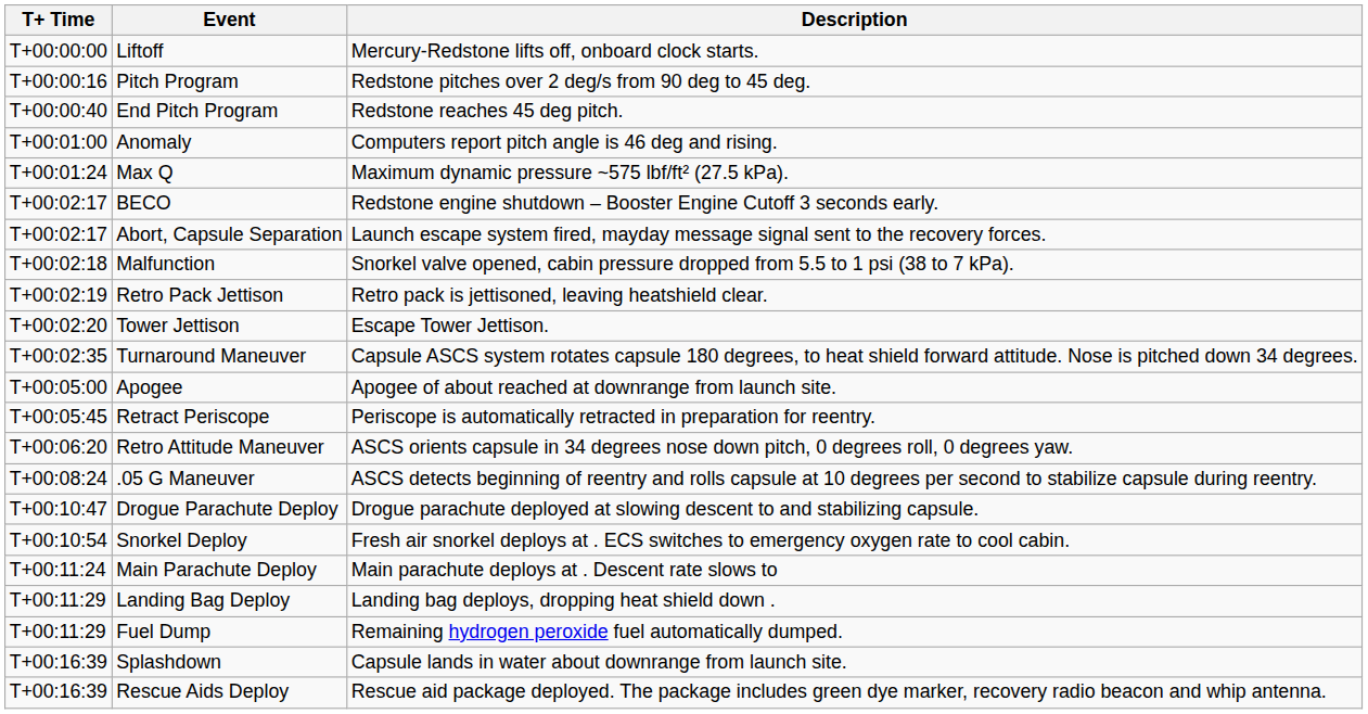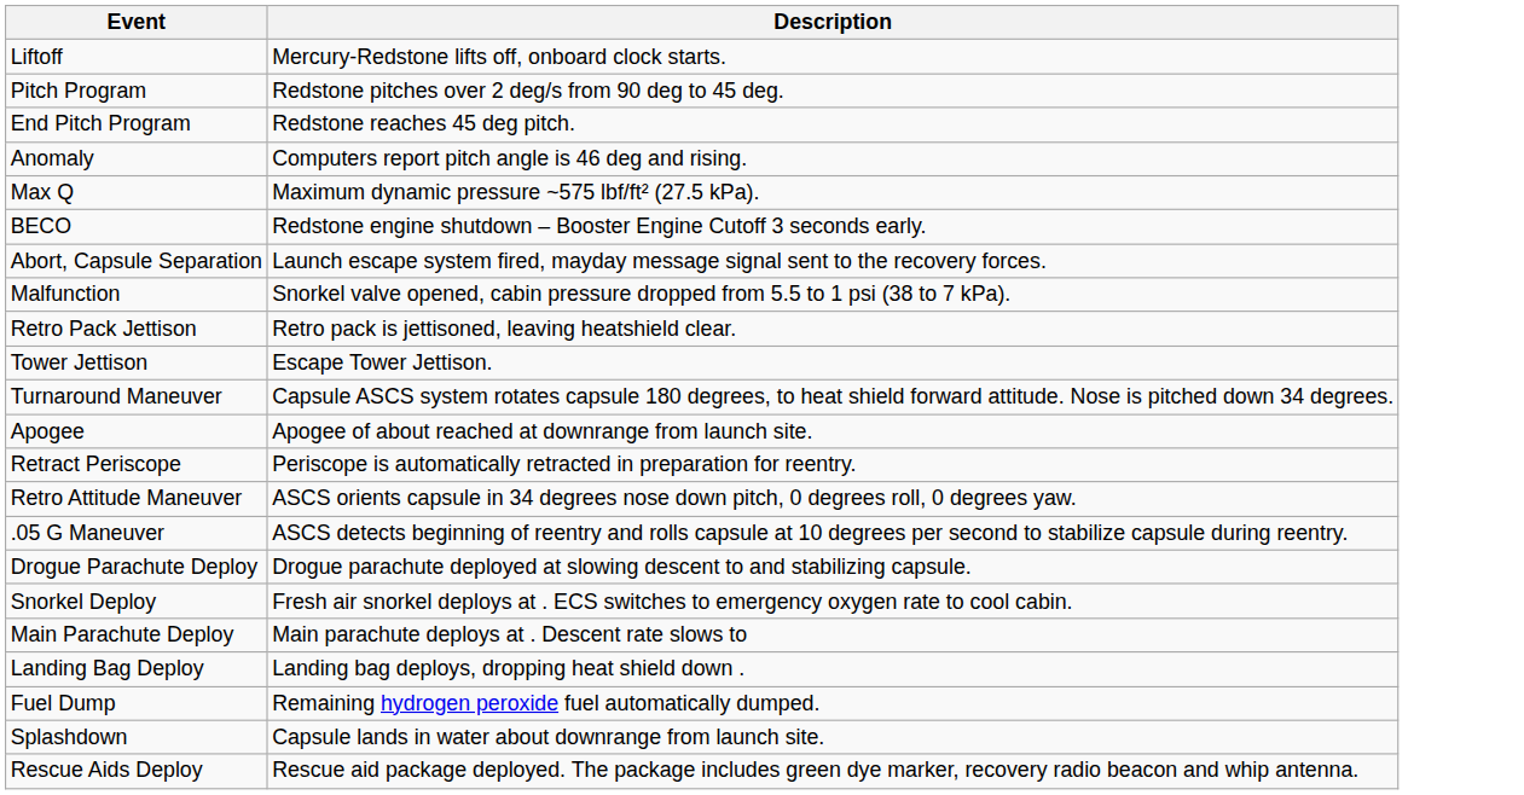 <table class="wikitable">
 <tr>
-<th>T+ Time</th>
 <th>Event</th>
 <th>Description</th>
 </tr>
 <tr>
-<td>T+00:00:00</td>
 <td>Liftoff</td>
 <td>Mercury-Redstone lifts off, onboard clock starts.</td>
 </tr>
 <tr>
-<td>T+00:00:16</td>
 <td>Pitch Program</td>
 <td>Redstone pitches over 2 deg/s from 90 deg to 45 deg.</td>
 </tr>
 <tr>
-<td>T+00:00:40</td>
 <td>End Pitch Program</td>
 <td>Redstone reaches 45 deg pitch.</td>
 </tr>
 <tr>
-<td>T+00:01:00</td>
 <td>Anomaly</td>
 <td>Computers report pitch angle is 46 deg and rising.</td>
 </tr>
 <tr>
-<td>T+00:01:24</td>
 <td>Max Q</td>
 <td>Maximum dynamic pressure ~575 lbf/ft² (27.5 kPa).</td>
 </tr>
 <tr>
-<td>T+00:02:17</td>
 <td>BECO</td>
 <td>Redstone engine shutdown – Booster Engine Cutoff 3 seconds early.</td>
 </tr>
 <tr>
-<td>T+00:02:17</td>
 <td>Abort, Capsule Separation</td>
 <td>Launch escape system fired, mayday message signal sent to the recovery forces.</td>
 </tr>
 <tr>
-<td>T+00:02:18</td>
 <td>Malfunction</td>
 <td>Snorkel valve opened, cabin pressure dropped from 5.5 to 1 psi (38 to 7 kPa).</td>
 </tr>
 <tr>
-<td>T+00:02:19</td>
 <td>Retro Pack Jettison</td>
 <td>Retro pack is jettisoned, leaving heatshield clear.</td>
 </tr>
 <tr>
-<td>T+00:02:20</td>
 <td>Tower Jettison</td>
 <td>Escape Tower Jettison.</td>
 </tr>
 <tr>
-<td>T+00:02:35</td>
 <td>Turnaround Maneuver</td>
 <td>Capsule ASCS system rotates capsule 180 degrees, to heat shield forward attitude. Nose is pitched down 34 degrees.</td>
 </tr>
 <tr>
-<td>T+00:05:00</td>
 <td>Apogee</td>
 <td>Apogee of about  reached at  downrange from launch site.</td>
 </tr>
 <tr>
-<td>T+00:05:45</td>
 <td>Retract Periscope</td>
 <td>Periscope is automatically retracted in preparation for reentry.</td>
 </tr>
 <tr>
-<td>T+00:06:20</td>
 <td>Retro Attitude Maneuver</td>
 <td>ASCS orients capsule in 34 degrees nose down pitch, 0 degrees roll, 0 degrees yaw.</td>
 </tr>
 <tr>
-<td>T+00:08:24</td>
 <td>.05 G Maneuver</td>
 <td>ASCS detects beginning of reentry and rolls capsule at 10 degrees per second to stabilize capsule during reentry.</td>
 </tr>
 <tr>
-<td>T+00:10:47</td>
 <td>Drogue Parachute Deploy</td>
 <td>Drogue parachute deployed at  slowing descent to  and stabilizing capsule.</td>
 </tr>
 <tr>
-<td>T+00:10:54</td>
 <td>Snorkel Deploy</td>
 <td>Fresh air snorkel deploys at . ECS switches to emergency oxygen rate to cool cabin.</td>
 </tr>
 <tr>
-<td>T+00:11:24</td>
 <td>Main Parachute Deploy</td>
 <td>Main parachute deploys at . Descent rate slows to </td>
 </tr>
 <tr>
-<td>T+00:11:29</td>
 <td>Landing Bag Deploy</td>
 <td>Landing bag deploys, dropping heat shield down .</td>
 </tr>
 <tr>
-<td>T+00:11:29</td>
 <td>Fuel Dump</td>
 <td>Remaining <a href='#'>hydrogen peroxide</a> fuel automatically dumped.</td>
 </tr>
 <tr>
-<td>T+00:16:39</td>
 <td>Splashdown</td>
 <td>Capsule lands in water about  downrange from launch site.</td>
 </tr>
 <tr>
-<td>T+00:16:39</td>
 <td>Rescue Aids Deploy</td>
 <td>Rescue aid package deployed. The package includes green dye marker, recovery radio beacon and whip antenna.</td>
 </tr>
 </table>
